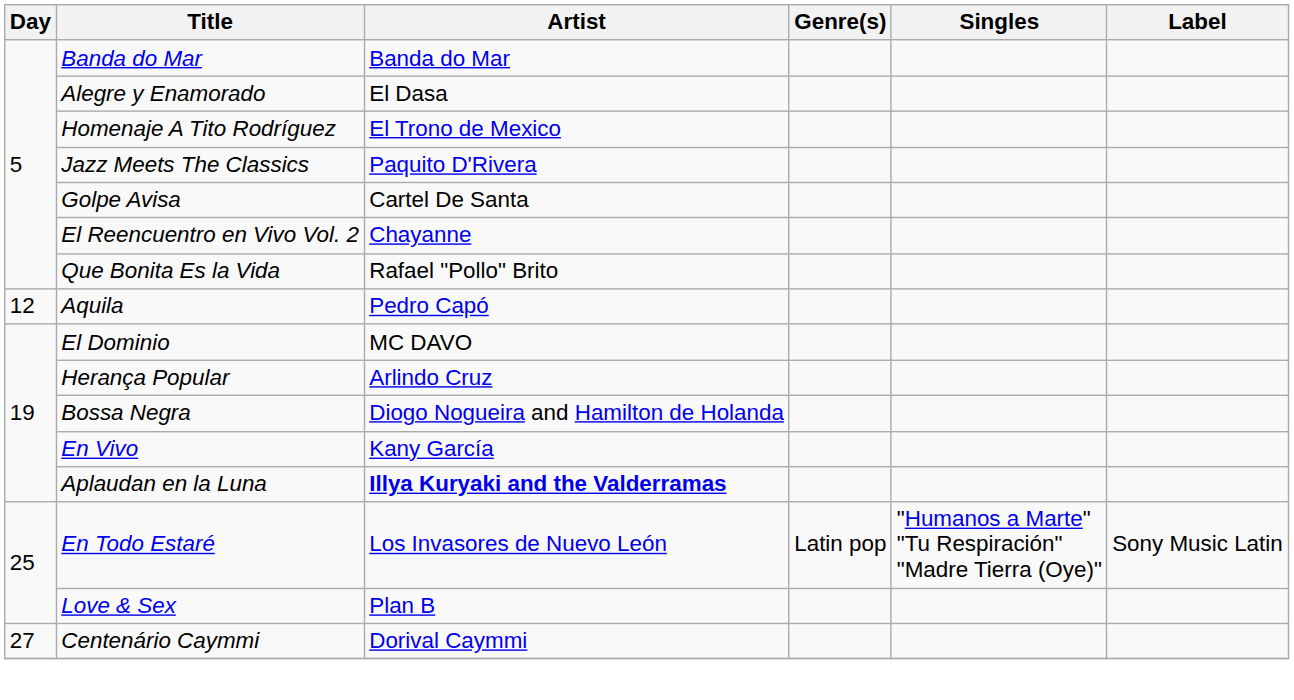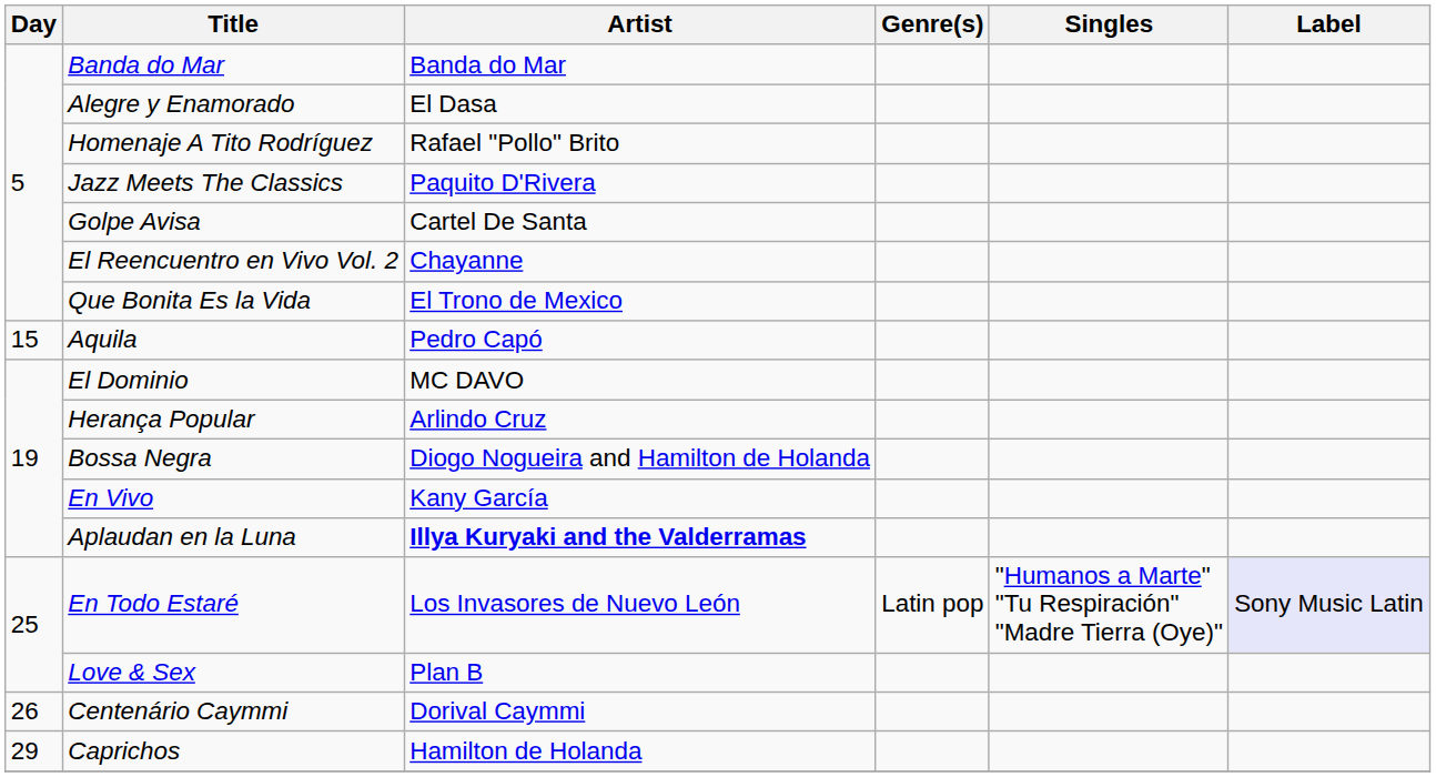 <table class="wikitable sortable" style="text-align: left;">
 <tr>
 <th>Day</th>
 <th>Title</th>
 <th>Artist</th>
 <th>Genre(s)</th>
 <th>Singles</th>
 <th>Label</th>
 </tr>
 <tr>
 <td rowspan="7">5</td>
 <td><em><a href='#'>Banda do Mar</a></em></td>
 <td><a href='#'>Banda do Mar</a></td>
 <td></td>
 <td></td>
 <td></td>
 </tr>
 <tr>
 <td><em>Alegre y Enamorado</em></td>
 <td>El Dasa</td>
 <td></td>
 <td></td>
 <td></td>
 </tr>
 <tr>
 <td><em>Homenaje A Tito Rodríguez</em></td>
-<td><a href='#'>El Trono de Mexico</a></td>
+<td>Rafael "Pollo" Brito</td>
 <td></td>
 <td></td>
 <td></td>
 </tr>
 <tr>
 <td><em>Jazz Meets The Classics</em></td>
 <td><a href='#'>Paquito D'Rivera</a></td>
 <td></td>
 <td></td>
 <td></td>
 </tr>
 <tr>
 <td><em>Golpe Avisa</em></td>
 <td>Cartel De Santa</td>
 <td></td>
 <td></td>
 <td></td>
 </tr>
 <tr>
 <td><em>El Reencuentro en Vivo Vol. 2</em></td>
 <td><a href='#'>Chayanne</a></td>
 <td></td>
 <td></td>
 <td></td>
 </tr>
 <tr>
 <td><em>Que Bonita Es la Vida</em></td>
-<td>Rafael "Pollo" Brito</td>
+<td><a href='#'>El Trono de Mexico</a></td>
 <td></td>
 <td></td>
 <td></td>
 </tr>
 <tr>
-<td>12</td>
+<td>15</td>
 <td><em>Aquila</em></td>
 <td><a href='#'>Pedro Capó</a></td>
 <td></td>
 <td></td>
 <td></td>
 </tr>
 <tr>
 <td rowspan="5">19</td>
 <td><em>El Dominio</em></td>
 <td>MC DAVO</td>
 <td></td>
 <td></td>
 <td></td>
 </tr>
 <tr>
 <td><em>Herança Popular</em></td>
 <td><a href='#'>Arlindo Cruz</a></td>
 <td></td>
 <td></td>
 <td></td>
 </tr>
 <tr>
 <td><em>Bossa Negra</em></td>
 <td><a href='#'>Diogo Nogueira</a> and <a href='#'>Hamilton de Holanda</a></td>
 <td></td>
 <td></td>
 <td></td>
 </tr>
 <tr>
 <td><em><a href='#'>En Vivo</a></em></td>
 <td><a href='#'>Kany García</a></td>
 <td></td>
 <td></td>
 <td></td>
 </tr>
 <tr>
 <td><em>Aplaudan en la Luna</em></td>
 <td><strong><a href='#'>Illya Kuryaki and the Valderramas</a></strong></td>
 <td></td>
 <td></td>
 <td></td>
 </tr>
 <tr>
 <td rowspan="2">25</td>
 <td><em><a href='#'>En Todo Estaré</a></em></td>
 <td><a href='#'>Los Invasores de Nuevo León</a></td>
 <td>Latin pop</td>
 <td>"<a href='#'>Humanos a Marte</a>"<br>"Tu Respiración"<br>"Madre Tierra (Oye)"</td>
-<td>Sony Music Latin</td>
+<td style="background: lavender;">Sony Music Latin</td>
 </tr>
 <tr>
 <td><em><a href='#'>Love & Sex</a></em></td>
 <td><a href='#'>Plan B</a></td>
 <td></td>
 <td></td>
 <td></td>
 </tr>
 <tr>
-<td>27</td>
+<td>26</td>
 <td><em>Centenário Caymmi</em></td>
 <td><a href='#'>Dorival Caymmi</a></td>
 <td></td>
 <td></td>
 <td></td>
 </tr>
 <tr>
+<td>29</td>
+<td><em>Caprichos </em></td>
+<td><a href='#'>Hamilton de Holanda</a></td>
+<td></td>
+<td></td>
+<td></td>
+</tr>
+<tr>
 </tr>
 </table>
